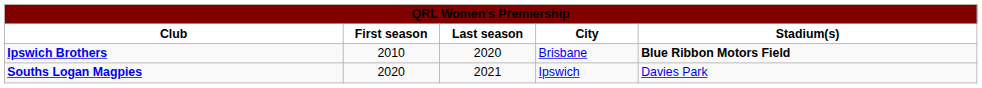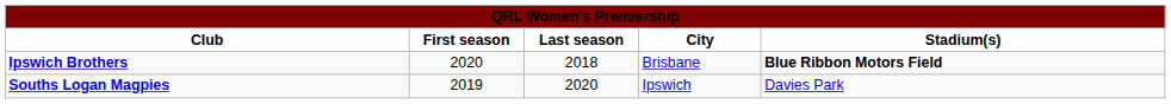 <table class="wikitable" style="width: 100%">
 <tr>
 <td style="background:maroon; text-align:center;" colspan="7"><strong><span>QRL Women's Premiership</span></strong></td>
 </tr>
 <tr>
 <th style="background:white; width:10%">Club</th>
 <th style="background:white; width:02%">First season</th>
 <th style="background:white; width:02%">Last season</th>
 <th style="background:white; width:02%">City</th>
 <th style="background:white; width:10%">Stadium(s)</th>
 </tr>
 <tr>
 <td> <strong><a href='#'>Ipswich Brothers</a></strong></td>
-<td align=center>2010</td>
 <td align=center>2020</td>
+<td align=center>2018</td>
 <td><a href='#'>Brisbane</a></td>
 <td><strong>Blue Ribbon Motors Field</strong></td>
 </tr>
 <tr>
 <td> <strong><a href='#'>Souths Logan Magpies</a></strong></td>
+<td align=center>2019</td>
 <td align=center>2020</td>
-<td align=center>2021</td>
 <td><a href='#'>Ipswich</a></td>
 <td><a href='#'>Davies Park</a></td>
 </tr>
 </table>
